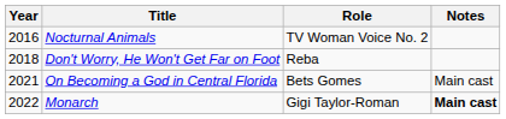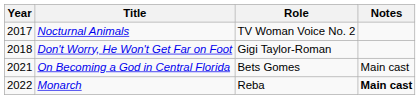 <table class="wikitable">
 <tr>
 <th>Year</th>
 <th>Title</th>
 <th>Role</th>
 <th>Notes</th>
 </tr>
 <tr>
-<td>2016</td>
+<td>2017</td>
 <td><em><a href='#'>Nocturnal Animals</a></em></td>
 <td>TV Woman Voice No. 2</td>
 <td></td>
 </tr>
 <tr>
 <td>2018</td>
 <td><em><a href='#'>Don't Worry, He Won't Get Far on Foot</a></em></td>
-<td>Reba</td>
+<td>Gigi Taylor-Roman</td>
 <td></td>
 </tr>
 <tr>
 <td>2021</td>
 <td><em><a href='#'>On Becoming a God in Central Florida</a></em></td>
 <td>Bets Gomes</td>
 <td>Main cast</td>
 </tr>
 <tr>
 <td>2022</td>
 <td><em><a href='#'>Monarch</a></em></td>
-<td>Gigi Taylor-Roman</td>
+<td>Reba</td>
 <td><strong>Main cast</strong></td>
 </tr>
 </table>
